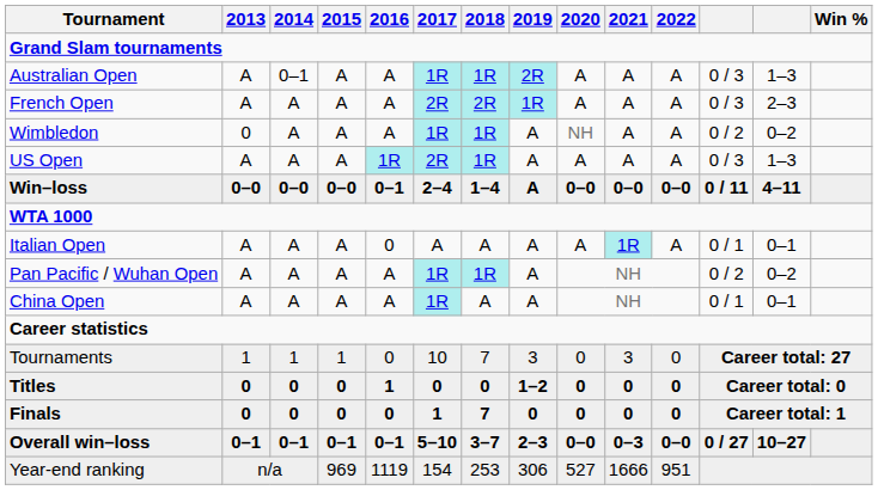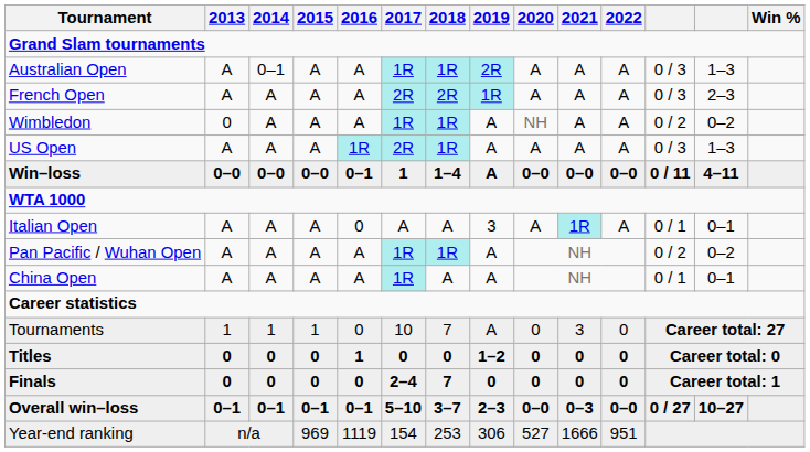 <table class=wikitable style=text-align:center>
 <tr>
 <th>Tournament</th>
 <th><a href='#'>2013</a></th>
 <th><a href='#'>2014</a></th>
 <th><a href='#'>2015</a></th>
 <th><a href='#'>2016</a></th>
 <th><a href='#'>2017</a></th>
 <th><a href='#'>2018</a></th>
 <th><a href='#'>2019</a></th>
 <th><a href='#'>2020</a></th>
 <th><a href='#'>2021</a></th>
 <th><a href='#'>2022</a></th>
 <th></th>
 <th></th>
 <th>Win %</th>
 </tr>
 <tr>
 <td colspan="14" align="left"><strong><a href='#'>Grand Slam tournaments</a></strong></td>
 </tr>
 <tr>
 <td align=left><a href='#'>Australian Open</a></td>
 <td>A</td>
 <td>0–1</td>
 <td>A</td>
 <td>A</td>
 <td bgcolor=afeeee><a href='#'>1R</a></td>
 <td bgcolor=afeeee><a href='#'>1R</a></td>
 <td bgcolor=afeeee><a href='#'>2R</a></td>
 <td>A</td>
 <td>A</td>
 <td>A</td>
 <td>0 / 3</td>
 <td>1–3</td>
 <td></td>
 </tr>
 <tr>
 <td align=left><a href='#'>French Open</a></td>
 <td>A</td>
 <td>A</td>
 <td>A</td>
 <td>A</td>
 <td bgcolor=afeeee><a href='#'>2R</a></td>
 <td bgcolor=afeeee><a href='#'>2R</a></td>
 <td bgcolor=afeeee><a href='#'>1R</a></td>
 <td>A</td>
 <td>A</td>
 <td>A</td>
 <td>0 / 3</td>
 <td>2–3</td>
 <td></td>
 </tr>
 <tr>
 <td align=left><a href='#'>Wimbledon</a></td>
 <td>0</td>
 <td>A</td>
 <td>A</td>
 <td>A</td>
 <td bgcolor=afeeee><a href='#'>1R</a></td>
 <td bgcolor=afeeee><a href='#'>1R</a></td>
 <td>A</td>
 <td style=color:#767676>NH</td>
 <td>A</td>
 <td>A</td>
 <td>0 / 2</td>
 <td>0–2</td>
 <td></td>
 </tr>
 <tr>
 <td align=left><a href='#'>US Open</a></td>
 <td>A</td>
 <td>A</td>
 <td>A</td>
 <td bgcolor=afeeee><a href='#'>1R</a></td>
 <td bgcolor=afeeee><a href='#'>2R</a></td>
 <td bgcolor=afeeee><a href='#'>1R</a></td>
 <td>A</td>
 <td>A</td>
 <td>A</td>
 <td>A</td>
 <td>0 / 3</td>
 <td>1–3</td>
 <td></td>
 </tr>
 <tr style=background:#efefef;font-weight:bold>
 <td align=left>Win–loss</td>
 <td>0–0</td>
 <td>0–0</td>
 <td>0–0</td>
 <td>0–1</td>
-<td>2–4</td>
+<td>1</td>
 <td>1–4</td>
 <td>A</td>
 <td>0–0</td>
 <td>0–0</td>
 <td>0–0</td>
 <td>0 / 11</td>
 <td>4–11</td>
 <td></td>
 </tr>
 <tr>
 <td colspan="14" align="left"><strong><a href='#'>WTA 1000</a></strong></td>
 </tr>
 <tr>
 <td align=left><a href='#'>Italian Open</a></td>
 <td>A</td>
 <td>A</td>
 <td>A</td>
 <td>0</td>
 <td>A</td>
 <td>A</td>
-<td>A</td>
+<td>3</td>
 <td>A</td>
 <td bgcolor=afeeee><a href='#'>1R</a></td>
 <td>A</td>
 <td>0 / 1</td>
 <td>0–1</td>
 <td></td>
 </tr>
 <tr>
 <td align=left><a href='#'>Pan Pacific</a> / <a href='#'>Wuhan Open</a></td>
 <td>A</td>
 <td>A</td>
 <td>A</td>
 <td>A</td>
 <td bgcolor=afeeee><a href='#'>1R</a></td>
 <td bgcolor=afeeee><a href='#'>1R</a></td>
 <td>A</td>
 <td colspan="3" style="color:#767676">NH</td>
 <td>0 / 2</td>
 <td>0–2</td>
 <td></td>
 </tr>
 <tr>
 <td align=left><a href='#'>China Open</a></td>
 <td>A</td>
 <td>A</td>
 <td>A</td>
 <td>A</td>
 <td bgcolor=afeeee><a href='#'>1R</a></td>
 <td>A</td>
 <td>A</td>
 <td colspan="3" style="color:#767676">NH</td>
 <td>0 / 1</td>
 <td>0–1</td>
 <td></td>
 </tr>
 <tr>
 <td colspan="14" align="left"><strong>Career statistics</strong></td>
 </tr>
 <tr bgcolor=efefef>
 <td align=left>Tournaments</td>
 <td>1</td>
 <td>1</td>
 <td>1</td>
 <td>0</td>
 <td>10</td>
 <td>7</td>
-<td>3</td>
+<td>A</td>
 <td>0</td>
 <td>3</td>
 <td>0</td>
 <td colspan=3><strong>Career total: 27</strong></td>
 </tr>
 <tr style=background:#efefef;font-weight:bold>
 <td align=left>Titles</td>
 <td>0</td>
 <td>0</td>
 <td>0</td>
 <td>1</td>
 <td>0</td>
 <td>0</td>
 <td>1–2</td>
 <td>0</td>
 <td>0</td>
 <td>0</td>
 <td colspan=3>Career total: 0</td>
 </tr>
 <tr style=background:#efefef;font-weight:bold>
 <td align=left>Finals</td>
 <td>0</td>
 <td>0</td>
 <td>0</td>
 <td>0</td>
-<td>1</td>
+<td>2–4</td>
 <td>7</td>
 <td>0</td>
 <td>0</td>
 <td>0</td>
 <td>0</td>
 <td colspan=3>Career total: 1</td>
 </tr>
 <tr style=background:#efefef;font-weight:bold>
 <td align=left>Overall win–loss</td>
 <td>0–1</td>
 <td>0–1</td>
 <td>0–1</td>
 <td>0–1</td>
 <td>5–10</td>
 <td>3–7</td>
 <td>2–3</td>
 <td>0–0</td>
 <td>0–3</td>
 <td>0–0</td>
 <td>0 / 27</td>
 <td>10–27</td>
 <td></td>
 </tr>
 <tr bgcolor=efefef>
 <td align=left>Year-end ranking</td>
 <td colspan=2>n/a</td>
 <td>969</td>
 <td>1119</td>
 <td>154</td>
 <td>253</td>
 <td>306</td>
 <td>527</td>
 <td>1666</td>
 <td>951</td>
 <td colspan=3></td>
 </tr>
 </table>
